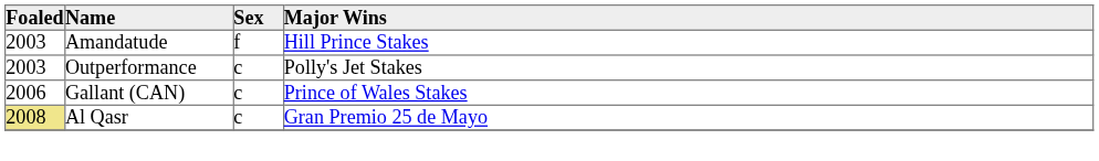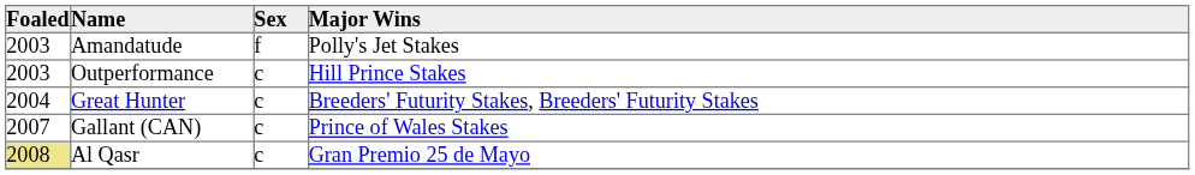 <table border="1" cellpadding="0" style="border-collapse: collapse; font-size:90%">
 <tr style="background:#eee;">
 <td style="width:35px;"><strong>Foaled</strong></td>
 <td style="width:120px;"><strong>Name</strong></td>
 <td style="width:35px;"><strong>Sex</strong></td>
 <td style="width:580px;"><strong>Major Wins</strong></td>
 </tr>
 <tr>
 <td>2003</td>
 <td>Amandatude</td>
 <td>f</td>
-<td><a href='#'>Hill Prince Stakes</a></td>
+<td>Polly's Jet Stakes</td>
 </tr>
 <tr>
 <td>2003</td>
 <td>Outperformance</td>
 <td>c</td>
-<td>Polly's Jet Stakes</td>
+<td><a href='#'>Hill Prince Stakes</a></td>
 </tr>
 <tr>
-<td>2006</td>
+<td>2004</td>
+<td><a href='#'>Great Hunter</a></td>
+<td>c</td>
+<td><a href='#'>Breeders' Futurity Stakes</a>, <a href='#'>Breeders' Futurity Stakes</a></td>
+</tr>
+<tr>
+<td>2007</td>
 <td>Gallant (CAN)</td>
 <td>c</td>
 <td><a href='#'>Prince of Wales Stakes</a></td>
 </tr>
 <tr>
 <td style="background: khaki;">2008</td>
 <td>Al Qasr</td>
 <td>c</td>
 <td><a href='#'>Gran Premio 25 de Mayo</a></td>
 </tr>
 <tr>
 </tr>
 </table>
